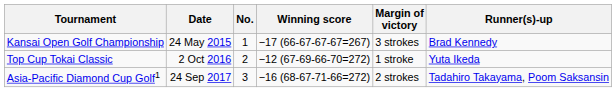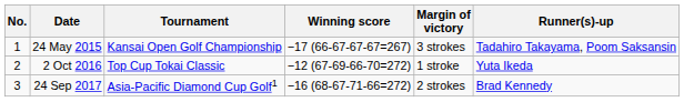 <table class="wikitable" style="font-size:95%;">
 <tr>
+<th>No.</th>
+<th>Date</th>
 <th>Tournament</th>
-<th>Date</th>
-<th>No.</th>
 <th>Winning score</th>
 <th>Margin of<br>victory</th>
 <th>Runner(s)-up</th>
 </tr>
 <tr>
+<td align=center>1</td>
+<td align=right>24 May <a href='#'>2015</a></td>
 <td><a href='#'>Kansai Open Golf Championship</a></td>
-<td align=right>24 May <a href='#'>2015</a></td>
-<td align=center>1</td>
 <td>−17 (66-67-67-67=267)</td>
 <td>3 strokes</td>
-<td> <a href='#'>Brad Kennedy</a></td>
+<td> <a href='#'>Tadahiro Takayama</a>,  <a href='#'>Poom Saksansin</a></td>
 </tr>
 <tr>
+<td align=center>2</td>
+<td align=right>2 Oct <a href='#'>2016</a></td>
 <td><a href='#'>Top Cup Tokai Classic</a></td>
-<td align=right>2 Oct <a href='#'>2016</a></td>
-<td align=center>2</td>
 <td>−12 (67-69-66-70=272)</td>
 <td>1 stroke</td>
 <td> <a href='#'>Yuta Ikeda</a></td>
 </tr>
 <tr>
+<td align=center>3</td>
+<td align=right>24 Sep <a href='#'>2017</a></td>
 <td><a href='#'>Asia-Pacific Diamond Cup Golf</a><sup>1</sup></td>
-<td align=right>24 Sep <a href='#'>2017</a></td>
-<td align=center>3</td>
 <td>−16 (68-67-71-66=272)</td>
 <td>2 strokes</td>
-<td> <a href='#'>Tadahiro Takayama</a>,  <a href='#'>Poom Saksansin</a></td>
+<td> <a href='#'>Brad Kennedy</a></td>
 </tr>
 </table>
